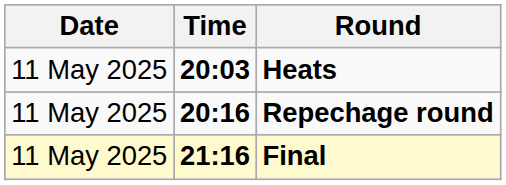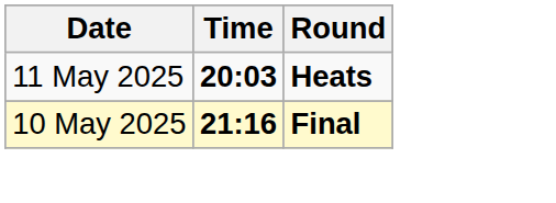 <table class="wikitable">
 <tr>
 <th>Date</th>
 <th>Time</th>
 <th>Round</th>
 </tr>
 <tr>
 <td>11 May 2025</td>
 <td><strong>20:03</strong></td>
 <td><strong>Heats</strong></td>
 </tr>
-<tr>
-<td>11 May 2025</td>
-<td><strong>20:16</strong></td>
-<td><strong>Repechage round</strong></td>
-</tr>
 <tr style="background:lemonchiffon">
-<td>11 May 2025</td>
+<td>10 May 2025</td>
 <td><strong>21:16</strong></td>
 <td><strong>Final</strong></td>
 </tr>
 </table>
